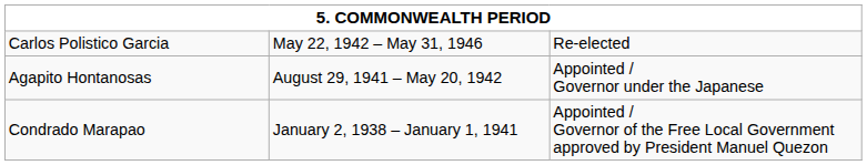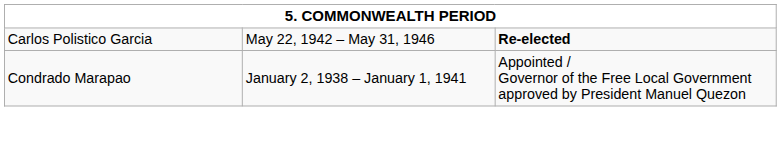 <table class="wikitable collapsible collapsed" style="vertical-align:top;text-align:left;font-size:95%;">
 <tr>
 <th style="background-color:white;font-size:105%;width:51em;" colspan=3>5. COMMONWEALTH PERIOD</th>
 </tr>
 <tr>
 <td style="width:16em;">Carlos Polistico Garcia</td>
 <td>May 22, 1942 – May 31, 1946</td>
-<td style="width:19em;">Re-elected</td>
-</tr>
-<tr>
-<td>Agapito Hontanosas</td>
-<td>August 29, 1941 – May 20, 1942</td>
-<td>Appointed / <br>Governor under the Japanese</td>
+<td style="width:19em;"><strong>Re-elected</strong></td>
 </tr>
 <tr>
 <td>Condrado Marapao</td>
 <td style="width:17em;">January 2, 1938 – January 1, 1941</td>
 <td>Appointed / <br>Governor of the Free Local Government approved by President Manuel Quezon</td>
 </tr>
 </table>
